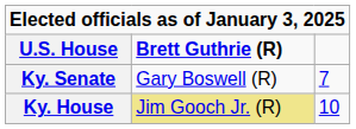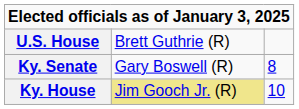 <table class=wikitable>
 <tr>
 <td colspan="3"><strong>Elected officials as of January 3, 2025</strong></td>
 </tr>
 <tr>
 <th scope=row><a href='#'>U.S. House</a></th>
-<td><strong><a href='#'>Brett Guthrie</a> (R)</strong></td>
+<td><a href='#'>Brett Guthrie</a> (R)</td>
 <td></td>
 </tr>
 <tr>
 <th scope=row><a href='#'>Ky. Senate</a></th>
 <td><a href='#'>Gary Boswell</a> (R)</td>
-<td><a href='#'>7</a></td>
+<td><a href='#'>8</a></td>
 </tr>
 <tr>
 <th scope=row><a href='#'>Ky. House</a></th>
 <td style="background: khaki;"><a href='#'>Jim Gooch Jr.</a> (R)</td>
 <td><a href='#'>10</a></td>
 </tr>
 </table>
